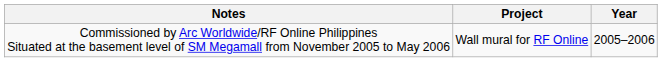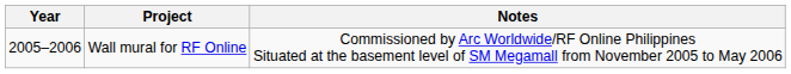 <table class="wikitable">
 <tr>
+<th align="left">Year</th>
+<th align="left">Project</th>
 <th align="left">Notes</th>
-<th align="left">Project</th>
-<th align="left">Year</th>
 </tr>
 <tr>
+<td align="center">2005–2006</td>
+<td align="center">Wall mural for <a href='#'>RF Online</a></td>
 <td align="center">Commissioned by <a href='#'>Arc Worldwide</a>/RF Online Philippines<br>Situated at the basement level of <a href='#'>SM Megamall</a> from November 2005 to May 2006</td>
-<td align="center">Wall mural for <a href='#'>RF Online</a></td>
-<td align="center">2005–2006</td>
 </tr>
 </table>
